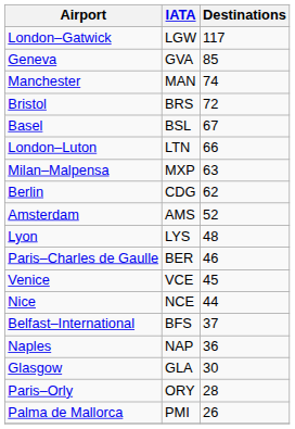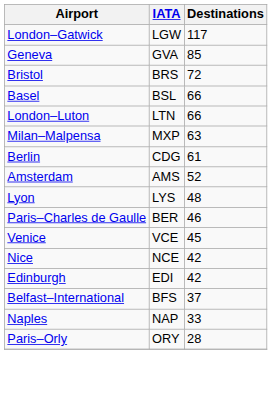 <table class="wikitable sortable">
 <tr>
 <th>Airport</th>
 <th><a href='#'>IATA</a></th>
 <th>Destinations</th>
 </tr>
 <tr>
 <td> <a href='#'>London–Gatwick</a></td>
 <td>LGW</td>
 <td>117</td>
 </tr>
 <tr>
 <td> <a href='#'>Geneva</a></td>
 <td>GVA</td>
 <td>85</td>
 </tr>
 <tr>
-<td> <a href='#'>Manchester</a></td>
-<td>MAN</td>
-<td>74</td>
-</tr>
-<tr>
 <td> <a href='#'>Bristol</a></td>
 <td>BRS</td>
 <td>72</td>
 </tr>
 <tr>
 <td> <a href='#'>Basel</a></td>
 <td>BSL</td>
-<td>67</td>
+<td>66</td>
 </tr>
 <tr>
 <td> <a href='#'>London–Luton</a></td>
 <td>LTN</td>
 <td>66</td>
 </tr>
 <tr>
 <td> <a href='#'>Milan–Malpensa</a></td>
 <td>MXP</td>
 <td>63</td>
 </tr>
 <tr>
 <td> <a href='#'>Berlin</a></td>
 <td>CDG</td>
-<td>62</td>
+<td>61</td>
 </tr>
 <tr>
 <td> <a href='#'>Amsterdam</a></td>
 <td>AMS</td>
 <td>52</td>
 </tr>
 <tr>
 <td> <a href='#'>Lyon</a></td>
 <td>LYS</td>
 <td>48</td>
 </tr>
 <tr>
 <td> <a href='#'>Paris–Charles de Gaulle</a></td>
 <td>BER</td>
 <td>46</td>
 </tr>
 <tr>
 <td> <a href='#'>Venice</a></td>
 <td>VCE</td>
 <td>45</td>
 </tr>
 <tr>
 <td> <a href='#'>Nice</a></td>
 <td>NCE</td>
-<td>44</td>
+<td>42</td>
+</tr>
+<tr>
+<td> <a href='#'>Edinburgh</a></td>
+<td>EDI</td>
+<td>42</td>
 </tr>
 <tr>
 <td> <a href='#'>Belfast–International</a></td>
 <td>BFS</td>
 <td>37</td>
 </tr>
 <tr>
 <td> <a href='#'>Naples</a></td>
 <td>NAP</td>
-<td>36</td>
-</tr>
-<tr>
-<td> <a href='#'>Glasgow</a></td>
-<td>GLA</td>
-<td>30</td>
+<td>33</td>
 </tr>
 <tr>
 <td> <a href='#'>Paris–Orly</a></td>
 <td>ORY</td>
 <td>28</td>
 </tr>
 <tr>
-<td> <a href='#'>Palma de Mallorca</a></td>
-<td>PMI</td>
-<td>26</td>
-</tr>
-<tr>
 </tr>
 </table>
